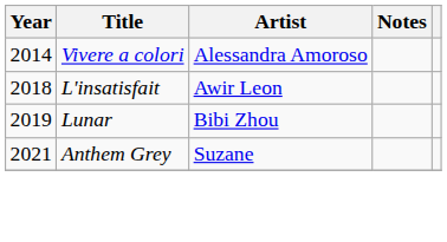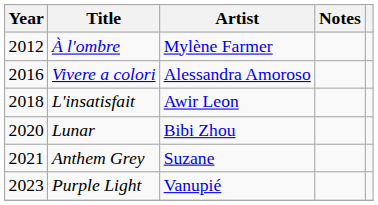 <table class="wikitable sortable">
 <tr>
 <th>Year</th>
 <th>Title</th>
 <th>Artist</th>
 <th class="unsortable">Notes</th>
 <th class="unsortable"></th>
 </tr>
 <tr>
-<td>2014</td>
+<td>2012</td>
+<td><em><a href='#'>À l'ombre</a></em></td>
+<td><a href='#'>Mylène Farmer</a></td>
+<td></td>
+<td></td>
+</tr>
+<tr>
+<td>2016</td>
 <td><em><a href='#'>Vivere a colori</a></em></td>
 <td><a href='#'>Alessandra Amoroso</a></td>
 <td></td>
 <td></td>
 </tr>
 <tr>
 <td>2018</td>
 <td><em>L'insatisfait</em></td>
 <td><a href='#'>Awir Leon</a></td>
 <td></td>
 <td></td>
 </tr>
 <tr>
-<td>2019</td>
+<td>2020</td>
 <td><em>Lunar</em></td>
 <td><a href='#'>Bibi Zhou</a></td>
 <td></td>
 <td align="center"></td>
 </tr>
 <tr>
 <td>2021</td>
 <td><em>Anthem Grey</em></td>
 <td><a href='#'>Suzane</a></td>
 <td></td>
 <td></td>
 </tr>
 <tr>
+<td>2023</td>
+<td><em>Purple Light</em></td>
+<td><a href='#'>Vanupié</a></td>
+<td></td>
+<td align="center"></td>
+</tr>
+<tr>
 </tr>
 </table>
